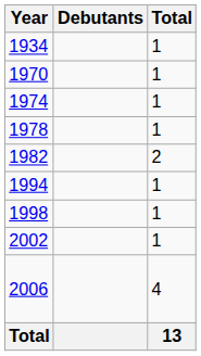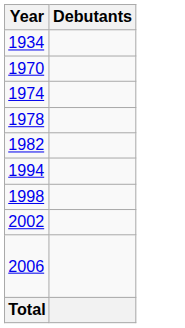 <table class="wikitable sortable" style="text-align:">
 <tr>
 <th>Year</th>
 <th>Debutants</th>
-<th>Total</th>
 </tr>
 <tr>
 <td><a href='#'>1934</a></td>
 <td align=left></td>
-<td>1</td>
 </tr>
 <tr>
 <td><a href='#'>1970</a></td>
 <td align=left></td>
-<td>1</td>
 </tr>
 <tr>
 <td><a href='#'>1974</a></td>
 <td align=left></td>
-<td>1</td>
 </tr>
 <tr>
 <td><a href='#'>1978</a></td>
 <td align=left></td>
-<td>1</td>
 </tr>
 <tr>
 <td><a href='#'>1982</a></td>
 <td align=left> <br></td>
-<td>2</td>
 </tr>
 <tr>
 <td><a href='#'>1994</a></td>
 <td align=left></td>
-<td>1</td>
 </tr>
 <tr>
 <td><a href='#'>1998</a></td>
 <td align=left></td>
-<td>1</td>
 </tr>
 <tr>
 <td><a href='#'>2002</a></td>
 <td align=left></td>
-<td>1</td>
 </tr>
 <tr>
 <td><a href='#'>2006</a></td>
 <td align=left> <br>  <br>  <br> </td>
-<td>4</td>
 </tr>
 <tr>
 <th>Total</th>
 <th></th>
-<th>13</th>
 </tr>
 </table>
